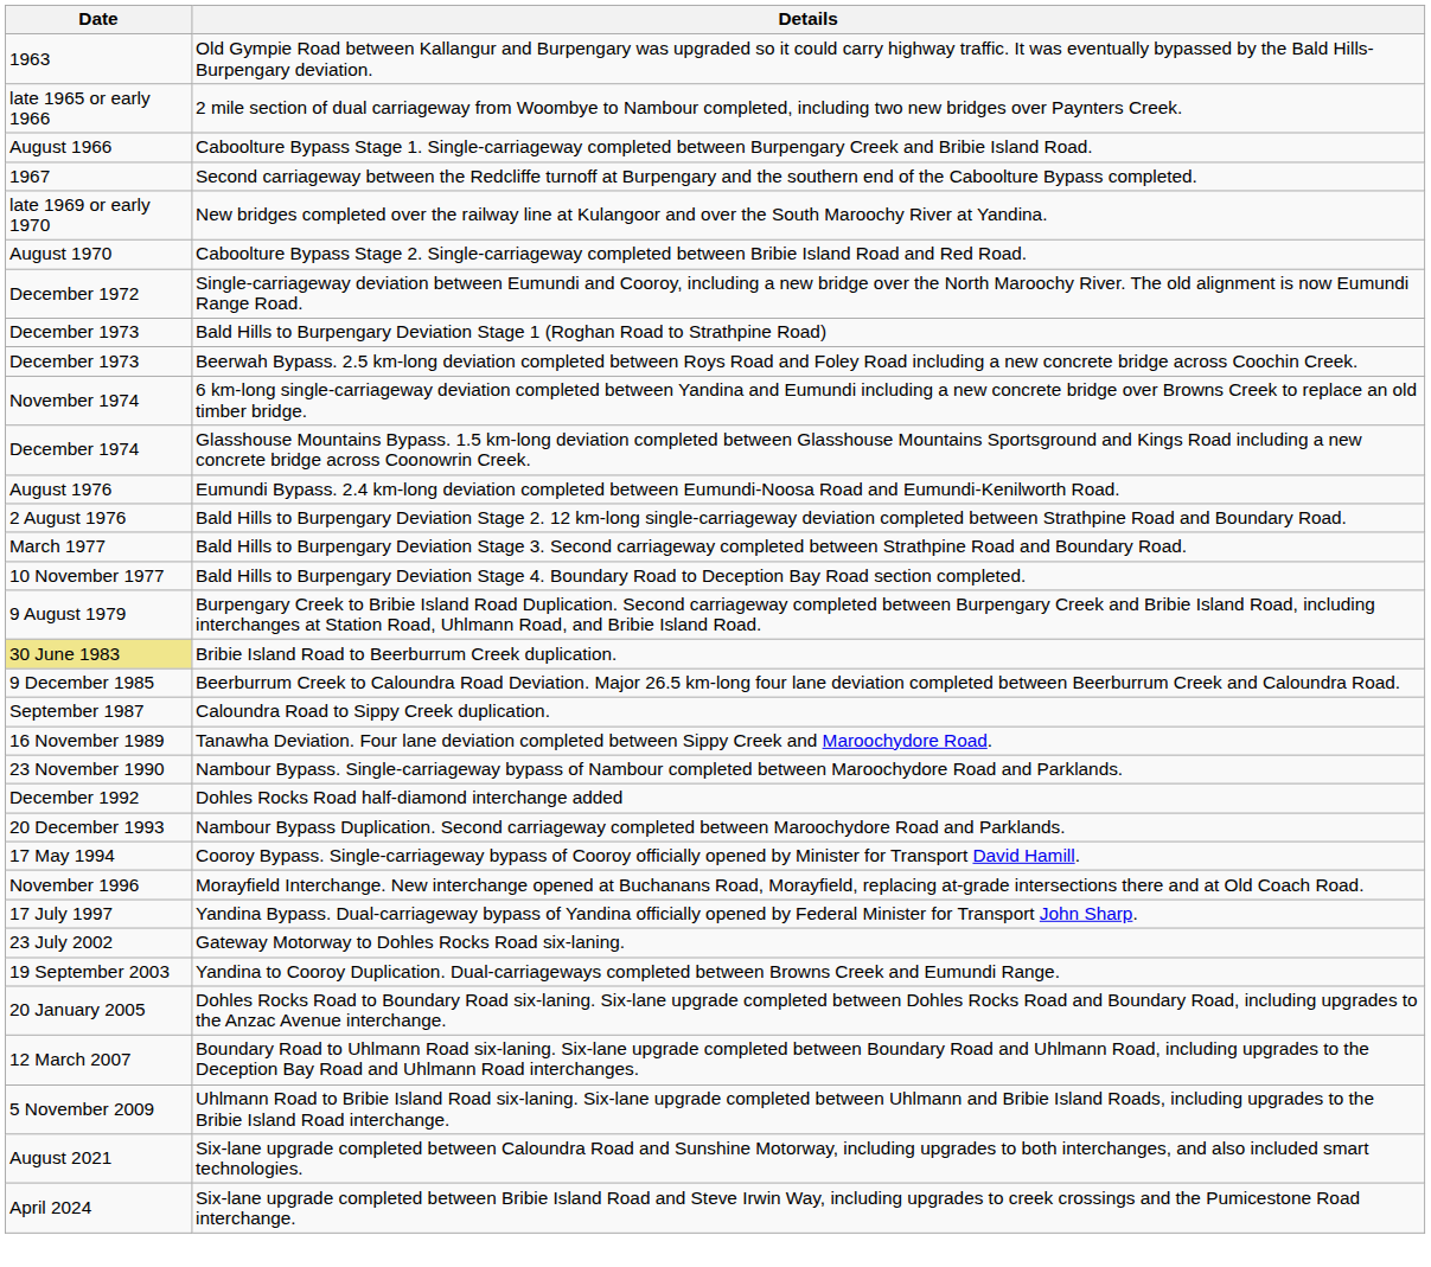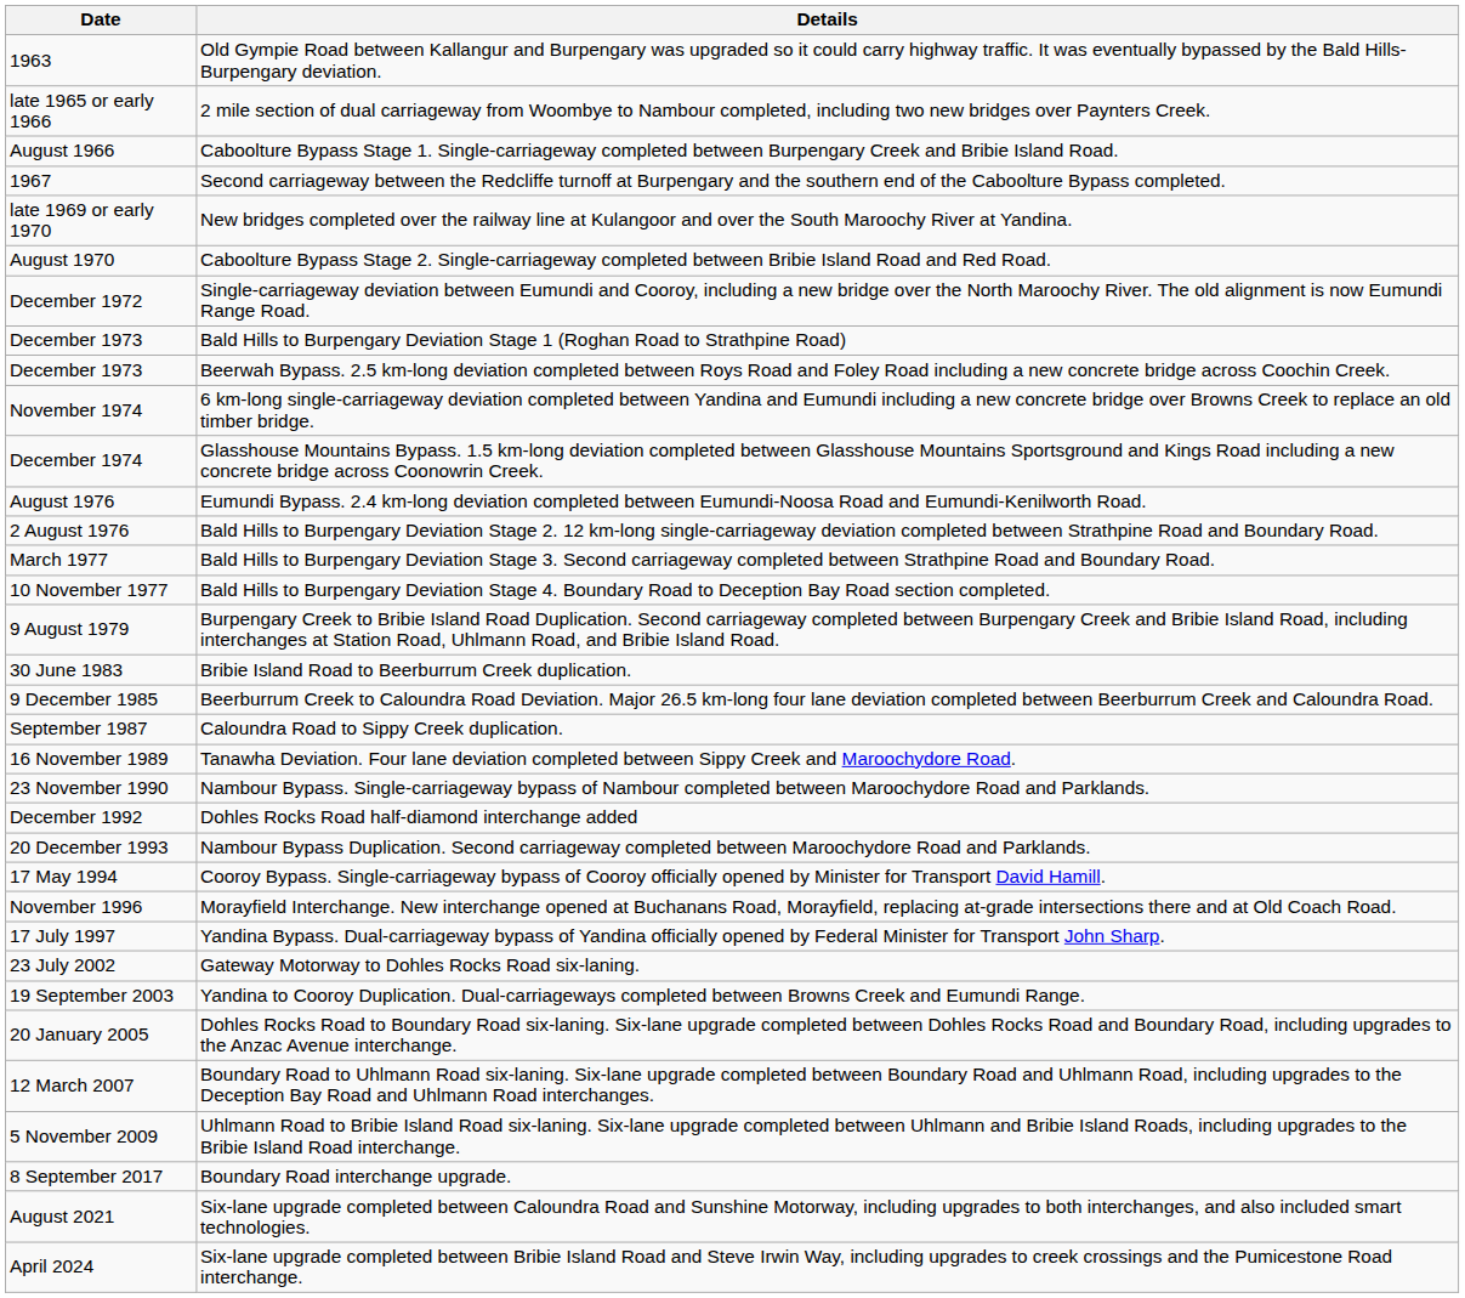 <table class="wikitable sortable">
 <tr>
 <th>Date</th>
 <th>Details</th>
 </tr>
 <tr>
 <td>1963</td>
 <td>Old Gympie Road between Kallangur and Burpengary  was upgraded so it could carry highway traffic.  It was eventually bypassed by the Bald Hills-Burpengary deviation.</td>
 </tr>
 <tr>
 <td>late 1965 or early 1966</td>
 <td>2 mile section of dual carriageway from Woombye to Nambour completed, including two new bridges over Paynters Creek.</td>
 </tr>
 <tr>
 <td>August 1966</td>
 <td>Caboolture Bypass Stage 1. Single-carriageway completed between Burpengary Creek and Bribie Island Road.</td>
 </tr>
 <tr>
 <td>1967</td>
 <td>Second carriageway between the Redcliffe turnoff at Burpengary and the southern end of the Caboolture Bypass completed.</td>
 </tr>
 <tr>
 <td>late 1969 or early 1970</td>
 <td>New bridges completed over the railway line at Kulangoor and over the South Maroochy River at Yandina.</td>
 </tr>
 <tr>
 <td>August 1970</td>
 <td>Caboolture Bypass Stage 2. Single-carriageway completed between Bribie Island Road and Red Road.</td>
 </tr>
 <tr>
 <td>December 1972</td>
 <td>Single-carriageway deviation between Eumundi and Cooroy, including a new bridge over the North Maroochy River.  The old alignment is now Eumundi Range Road.</td>
 </tr>
 <tr>
 <td>December 1973</td>
 <td>Bald Hills to Burpengary Deviation Stage 1 (Roghan Road to Strathpine Road)</td>
 </tr>
 <tr>
 <td>December 1973</td>
 <td>Beerwah Bypass. 2.5 km-long deviation completed between Roys Road and Foley Road including a new concrete bridge across Coochin Creek.</td>
 </tr>
 <tr>
 <td>November 1974</td>
 <td>6 km-long single-carriageway deviation completed between Yandina and Eumundi including a new concrete bridge over Browns Creek to replace an old timber bridge.</td>
 </tr>
 <tr>
 <td>December 1974</td>
 <td>Glasshouse Mountains Bypass. 1.5 km-long deviation completed between Glasshouse Mountains Sportsground and Kings Road including a new concrete bridge across Coonowrin Creek.</td>
 </tr>
 <tr>
 <td>August 1976</td>
 <td>Eumundi Bypass. 2.4 km-long deviation completed between Eumundi-Noosa Road and Eumundi-Kenilworth Road.</td>
 </tr>
 <tr>
 <td>2 August 1976</td>
 <td>Bald Hills to Burpengary Deviation Stage 2. 12 km-long single-carriageway deviation completed between Strathpine Road and Boundary Road.</td>
 </tr>
 <tr>
 <td>March 1977</td>
 <td>Bald Hills to Burpengary Deviation Stage 3. Second carriageway completed between Strathpine Road and Boundary Road.</td>
 </tr>
 <tr>
 <td>10 November 1977</td>
 <td>Bald Hills to Burpengary Deviation Stage 4. Boundary Road to Deception Bay Road section completed.</td>
 </tr>
 <tr>
 <td>9 August 1979</td>
 <td>Burpengary Creek to Bribie Island Road Duplication. Second carriageway completed between Burpengary Creek and Bribie Island Road, including interchanges at Station Road, Uhlmann Road, and Bribie Island Road.</td>
 </tr>
 <tr>
-<td style="background: khaki;">30 June 1983</td>
+<td>30 June 1983</td>
 <td>Bribie Island Road to Beerburrum Creek duplication.</td>
 </tr>
 <tr>
 <td>9 December 1985</td>
 <td>Beerburrum Creek to Caloundra Road Deviation. Major 26.5 km-long four lane deviation completed between Beerburrum Creek and Caloundra Road.</td>
 </tr>
 <tr>
 <td>September 1987</td>
 <td>Caloundra Road to Sippy Creek duplication.</td>
 </tr>
 <tr>
 <td>16 November 1989</td>
 <td>Tanawha Deviation. Four lane deviation completed between Sippy Creek and <a href='#'>Maroochydore Road</a>.</td>
 </tr>
 <tr>
 <td>23 November 1990</td>
 <td>Nambour Bypass. Single-carriageway bypass of Nambour completed between Maroochydore Road and Parklands.</td>
 </tr>
 <tr>
 <td>December 1992</td>
 <td>Dohles Rocks Road half-diamond interchange added</td>
 </tr>
 <tr>
 <td>20 December 1993</td>
 <td>Nambour Bypass Duplication. Second carriageway completed between Maroochydore Road and Parklands.</td>
 </tr>
 <tr>
 <td>17 May 1994</td>
 <td>Cooroy Bypass. Single-carriageway bypass of Cooroy officially opened by Minister for Transport <a href='#'>David Hamill</a>.</td>
 </tr>
 <tr>
 <td>November 1996</td>
 <td>Morayfield Interchange. New interchange opened at Buchanans Road, Morayfield, replacing at-grade intersections there and at Old Coach Road.</td>
 </tr>
 <tr>
 <td>17 July 1997</td>
 <td>Yandina Bypass. Dual-carriageway bypass of Yandina officially opened by Federal Minister for Transport <a href='#'>John Sharp</a>.</td>
 </tr>
 <tr>
 <td>23 July 2002</td>
 <td>Gateway Motorway to Dohles Rocks Road six-laning.</td>
 </tr>
 <tr>
 <td>19 September 2003</td>
 <td>Yandina to Cooroy Duplication. Dual-carriageways completed between Browns Creek and Eumundi Range.</td>
 </tr>
 <tr>
 <td>20 January 2005</td>
 <td>Dohles Rocks Road to Boundary Road six-laning. Six-lane upgrade completed between Dohles Rocks Road and Boundary Road, including upgrades to the Anzac Avenue interchange.</td>
 </tr>
 <tr>
 <td>12 March 2007</td>
 <td>Boundary Road to Uhlmann Road six-laning. Six-lane upgrade completed between Boundary Road and Uhlmann Road, including upgrades to the Deception Bay Road and Uhlmann Road interchanges.</td>
 </tr>
 <tr>
 <td>5 November 2009</td>
 <td>Uhlmann Road to Bribie Island Road six-laning. Six-lane upgrade completed between Uhlmann and Bribie Island Roads, including upgrades to the Bribie Island Road interchange.</td>
 </tr>
 <tr>
+<td>8 September 2017</td>
+<td>Boundary Road interchange upgrade.</td>
+</tr>
+<tr>
 <td>August 2021</td>
 <td>Six-lane upgrade completed between Caloundra Road and Sunshine Motorway, including upgrades to both interchanges, and also included smart technologies.</td>
 </tr>
 <tr>
 <td>April 2024</td>
 <td>Six-lane upgrade completed between Bribie Island Road and Steve Irwin Way, including upgrades to creek crossings and the Pumicestone Road interchange.</td>
 </tr>
 </table>
